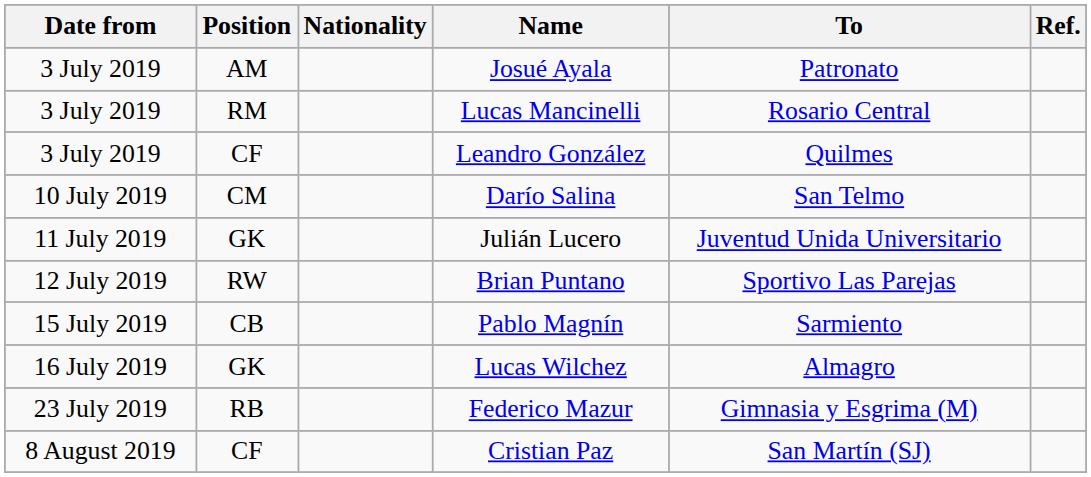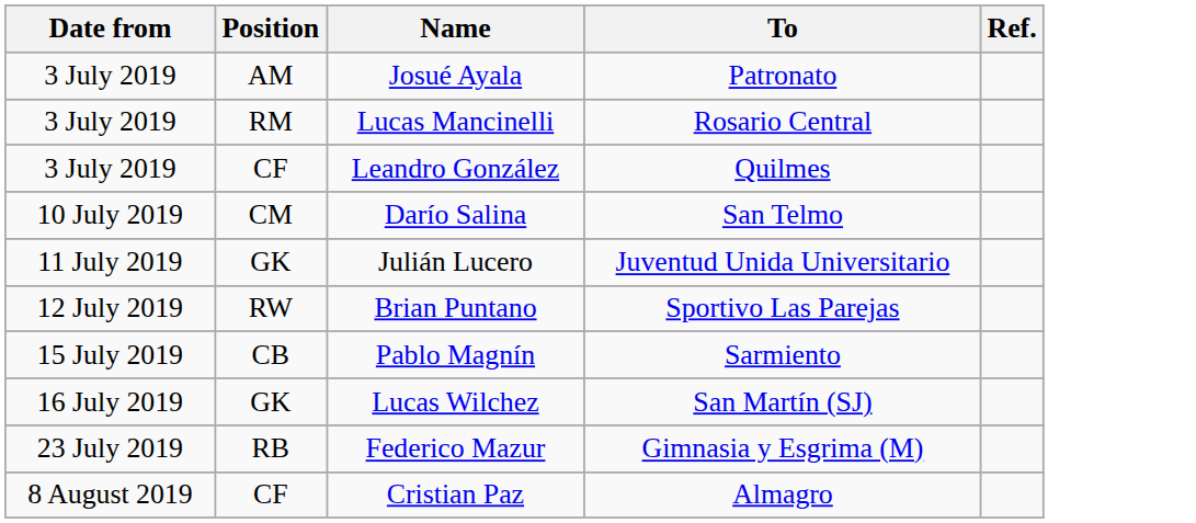 <table class="wikitable" style="text-align:center; font-size:90%; ">
 <tr>
 <th style="background:#; color:#; width:100px;">Date from</th>
 <th style="background:#; color:#; width:50px;">Position</th>
-<th style="background:#; color:#; width:50px;">Nationality</th>
 <th style="background:#; color:#; width:125px;">Name</th>
 <th style="background:#; color:#; width:195px;">To</th>
 <th style="background:#; color:#; width:25px;">Ref.</th>
 </tr>
 <tr>
 <td>3 July 2019</td>
 <td>AM</td>
-<td></td>
 <td><a href='#'>Josué Ayala</a></td>
 <td> <a href='#'>Patronato</a></td>
 <td></td>
 </tr>
 <tr>
 <td>3 July 2019</td>
 <td>RM</td>
-<td></td>
 <td><a href='#'>Lucas Mancinelli</a></td>
 <td> <a href='#'>Rosario Central</a></td>
 <td></td>
 </tr>
 <tr>
 <td>3 July 2019</td>
 <td>CF</td>
-<td></td>
 <td><a href='#'>Leandro González</a></td>
 <td> <a href='#'>Quilmes</a></td>
 <td></td>
 </tr>
 <tr>
 <td>10 July 2019</td>
 <td>CM</td>
-<td></td>
 <td><a href='#'>Darío Salina</a></td>
 <td> <a href='#'>San Telmo</a></td>
 <td></td>
 </tr>
 <tr>
 <td>11 July 2019</td>
 <td>GK</td>
-<td></td>
 <td>Julián Lucero</td>
 <td> <a href='#'>Juventud Unida Universitario</a></td>
 <td></td>
 </tr>
 <tr>
 <td>12 July 2019</td>
 <td>RW</td>
-<td></td>
 <td><a href='#'>Brian Puntano</a></td>
 <td> <a href='#'>Sportivo Las Parejas</a></td>
 <td></td>
 </tr>
 <tr>
 <td>15 July 2019</td>
 <td>CB</td>
-<td></td>
 <td><a href='#'>Pablo Magnín</a></td>
 <td> <a href='#'>Sarmiento</a></td>
 <td></td>
 </tr>
 <tr>
 <td>16 July 2019</td>
 <td>GK</td>
-<td></td>
 <td><a href='#'>Lucas Wilchez</a></td>
-<td> <a href='#'>Almagro</a></td>
+<td> <a href='#'>San Martín (SJ)</a></td>
 <td></td>
 </tr>
 <tr>
 <td>23 July 2019</td>
 <td>RB</td>
-<td></td>
 <td><a href='#'>Federico Mazur</a></td>
 <td> <a href='#'>Gimnasia y Esgrima (M)</a></td>
 <td></td>
 </tr>
 <tr>
 <td>8 August 2019</td>
 <td>CF</td>
-<td></td>
 <td><a href='#'>Cristian Paz</a></td>
-<td> <a href='#'>San Martín (SJ)</a></td>
+<td> <a href='#'>Almagro</a></td>
 <td></td>
 </tr>
 </table>
